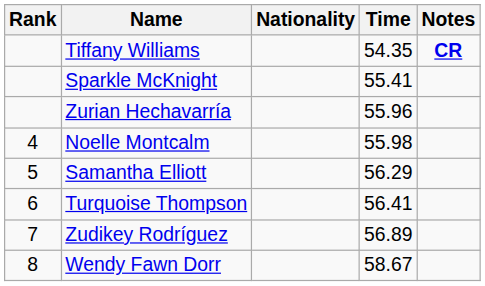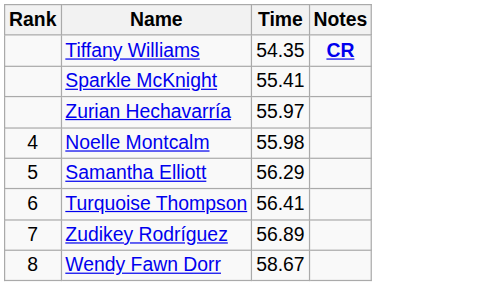 <table class="wikitable sortable" style="text-align:center">
 <tr>
 <th>Rank</th>
 <th>Name</th>
-<th>Nationality</th>
 <th>Time</th>
 <th>Notes</th>
 </tr>
 <tr>
 <td align=center></td>
 <td align=left><a href='#'>Tiffany Williams</a></td>
-<td align=left></td>
 <td>54.35</td>
 <td><strong><a href='#'>CR</a></strong></td>
 </tr>
 <tr>
 <td align=center></td>
 <td align=left><a href='#'>Sparkle McKnight</a></td>
-<td align=left></td>
 <td>55.41</td>
 <td></td>
 </tr>
 <tr>
 <td align=center></td>
 <td align=left><a href='#'>Zurian Hechavarría</a></td>
-<td align=left></td>
-<td>55.96</td>
+<td>55.97</td>
 <td></td>
 </tr>
 <tr>
 <td align=center>4</td>
 <td align=left><a href='#'>Noelle Montcalm</a></td>
-<td align=left></td>
 <td>55.98</td>
 <td></td>
 </tr>
 <tr>
 <td align=center>5</td>
 <td align=left><a href='#'>Samantha Elliott</a></td>
-<td align=left></td>
 <td>56.29</td>
 <td></td>
 </tr>
 <tr>
 <td align=center>6</td>
 <td align=left><a href='#'>Turquoise Thompson</a></td>
-<td align=left></td>
 <td>56.41</td>
 <td></td>
 </tr>
 <tr>
 <td align=center>7</td>
 <td align=left><a href='#'>Zudikey Rodríguez</a></td>
-<td align=left></td>
 <td>56.89</td>
 <td></td>
 </tr>
 <tr>
 <td align=center>8</td>
 <td align=left><a href='#'>Wendy Fawn Dorr</a></td>
-<td align=left></td>
 <td>58.67</td>
 <td></td>
 </tr>
 </table>
